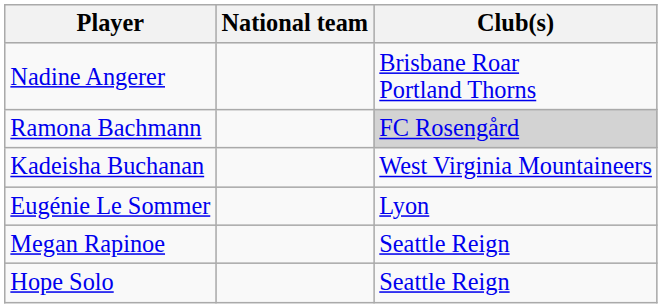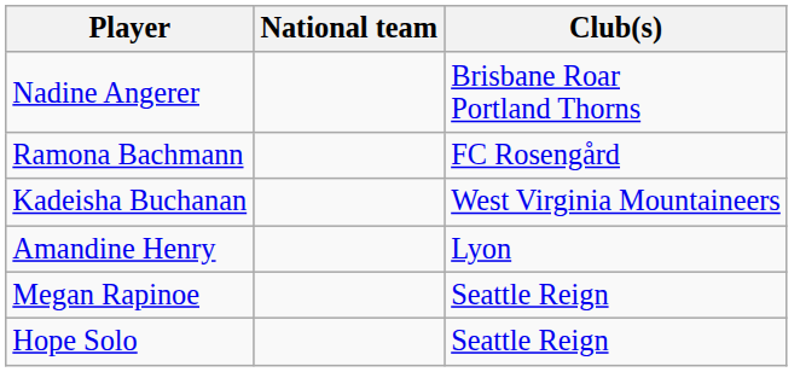 <table class="wikitable">
 <tr>
 <th>Player</th>
 <th>National team</th>
 <th>Club(s)</th>
 </tr>
 <tr>
 <td><a href='#'>Nadine Angerer</a></td>
 <td></td>
 <td> <a href='#'>Brisbane Roar</a> <br> <a href='#'>Portland Thorns</a></td>
 </tr>
 <tr>
 <td><a href='#'>Ramona Bachmann</a></td>
 <td></td>
-<td style="background: lightgrey;"> <a href='#'>FC Rosengård</a></td>
+<td> <a href='#'>FC Rosengård</a></td>
 </tr>
 <tr>
 <td><a href='#'>Kadeisha Buchanan</a></td>
 <td></td>
 <td> <a href='#'>West Virginia Mountaineers</a></td>
 </tr>
 <tr>
-<td><a href='#'>Eugénie Le Sommer</a></td>
+<td><a href='#'>Amandine Henry</a></td>
 <td></td>
 <td> <a href='#'>Lyon</a></td>
 </tr>
 <tr>
 <td><a href='#'>Megan Rapinoe</a></td>
 <td></td>
 <td> <a href='#'>Seattle Reign</a></td>
 </tr>
 <tr>
 <td><a href='#'>Hope Solo</a></td>
 <td></td>
 <td> <a href='#'>Seattle Reign</a></td>
 </tr>
 </table>
